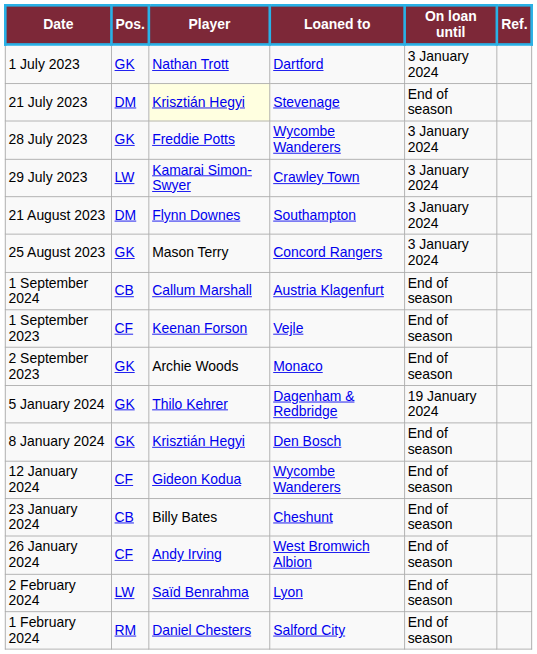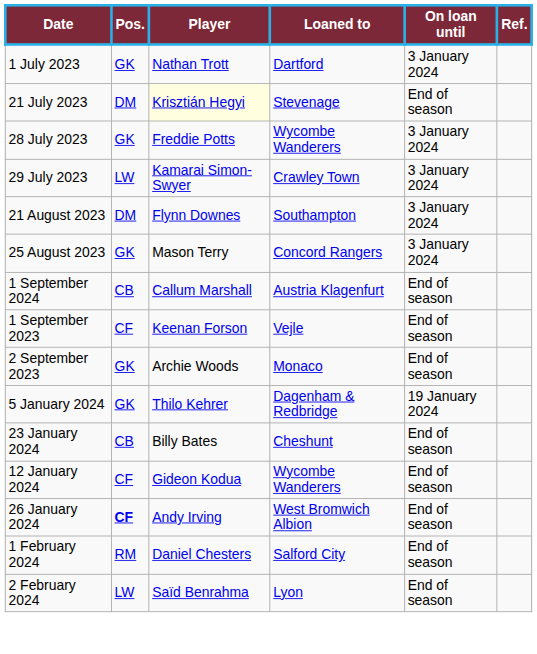 <table class="wikitable plainrowheaders sortable">
 <tr>
 <th style="background:#7D2838;color:white;border:3px solid #29B1E6">Date</th>
 <th style="background:#7D2838;color:white;border:3px solid #29B1E6">Pos.</th>
 <th style="background:#7D2838;color:white;border:3px solid #29B1E6">Player</th>
 <th style="background:#7D2838;color:white;border:3px solid #29B1E6">Loaned to</th>
 <th style="background:#7D2838;color:white;border:3px solid #29B1E6">On loan until</th>
 <th style="background:#7D2838;color:white;border:3px solid #29B1E6">Ref.</th>
 </tr>
 <tr>
 <td>1 July 2023</td>
 <td><a href='#'>GK</a></td>
 <td> <a href='#'>Nathan Trott</a></td>
 <td> <a href='#'>Dartford</a></td>
 <td>3 January 2024</td>
 <td></td>
 </tr>
 <tr>
 <td>21 July 2023</td>
 <td><a href='#'>DM</a></td>
 <td style="background: lightyellow;"> <a href='#'>Krisztián Hegyi</a></td>
 <td> <a href='#'>Stevenage</a></td>
 <td>End of season</td>
 <td></td>
 </tr>
 <tr>
 <td>28 July 2023</td>
 <td><a href='#'>GK</a></td>
 <td> <a href='#'>Freddie Potts</a></td>
 <td> <a href='#'>Wycombe Wanderers</a></td>
 <td>3 January 2024</td>
 <td></td>
 </tr>
 <tr>
 <td>29 July 2023</td>
 <td><a href='#'>LW</a></td>
 <td> <a href='#'>Kamarai Simon-Swyer</a></td>
 <td> <a href='#'>Crawley Town</a></td>
 <td>3 January 2024</td>
 <td></td>
 </tr>
 <tr>
 <td>21 August 2023</td>
 <td><a href='#'>DM</a></td>
 <td> <a href='#'>Flynn Downes</a></td>
 <td> <a href='#'>Southampton</a></td>
 <td>3 January 2024</td>
 <td></td>
 </tr>
 <tr>
 <td>25 August 2023</td>
 <td><a href='#'>GK</a></td>
 <td> Mason Terry</td>
 <td> <a href='#'>Concord Rangers</a></td>
 <td>3 January 2024</td>
 <td></td>
 </tr>
 <tr>
 <td>1 September 2024</td>
 <td><a href='#'>CB</a></td>
 <td> <a href='#'>Callum Marshall</a></td>
 <td> <a href='#'>Austria Klagenfurt</a></td>
 <td>End of season</td>
 <td></td>
 </tr>
 <tr>
 <td>1 September 2023</td>
 <td><a href='#'>CF</a></td>
 <td> <a href='#'>Keenan Forson</a></td>
 <td> <a href='#'>Vejle</a></td>
 <td>End of season</td>
 <td></td>
 </tr>
 <tr>
 <td>2 September 2023</td>
 <td><a href='#'>GK</a></td>
 <td> Archie Woods</td>
 <td> <a href='#'>Monaco</a></td>
 <td>End of season</td>
 <td></td>
 </tr>
 <tr>
 <td>5 January 2024</td>
 <td><a href='#'>GK</a></td>
 <td> <a href='#'>Thilo Kehrer</a></td>
 <td> <a href='#'>Dagenham & Redbridge</a></td>
 <td>19 January 2024</td>
 <td></td>
 </tr>
 <tr>
-<td>8 January 2024</td>
-<td><a href='#'>GK</a></td>
-<td> <a href='#'>Krisztián Hegyi</a></td>
-<td> <a href='#'>Den Bosch</a></td>
+<td>23 January 2024</td>
+<td><a href='#'>CB</a></td>
+<td> Billy Bates</td>
+<td> <a href='#'>Cheshunt</a></td>
 <td>End of season</td>
 <td></td>
 </tr>
 <tr>
 <td>12 January 2024</td>
 <td><a href='#'>CF</a></td>
 <td> <a href='#'>Gideon Kodua</a></td>
 <td> <a href='#'>Wycombe Wanderers</a></td>
 <td>End of season</td>
 <td></td>
 </tr>
 <tr>
-<td>23 January 2024</td>
-<td><a href='#'>CB</a></td>
-<td> Billy Bates</td>
-<td> <a href='#'>Cheshunt</a></td>
+<td>26 January 2024</td>
+<td><strong><a href='#'>CF</a></strong></td>
+<td> <a href='#'>Andy Irving</a></td>
+<td> <a href='#'>West Bromwich Albion</a></td>
 <td>End of season</td>
 <td></td>
 </tr>
 <tr>
-<td>26 January 2024</td>
-<td><a href='#'>CF</a></td>
-<td> <a href='#'>Andy Irving</a></td>
-<td> <a href='#'>West Bromwich Albion</a></td>
+<td>1 February 2024</td>
+<td><a href='#'>RM</a></td>
+<td> <a href='#'>Daniel Chesters</a></td>
+<td> <a href='#'>Salford City</a></td>
 <td>End of season</td>
 <td></td>
 </tr>
 <tr>
 <td>2 February 2024</td>
 <td><a href='#'>LW</a></td>
 <td> <a href='#'>Saïd Benrahma</a></td>
 <td> <a href='#'>Lyon</a></td>
 <td>End of season</td>
 <td></td>
 </tr>
-<tr>
-<td>1 February 2024</td>
-<td><a href='#'>RM</a></td>
-<td> <a href='#'>Daniel Chesters</a></td>
-<td> <a href='#'>Salford City</a></td>
-<td>End of season</td>
-<td></td>
-</tr>
 </table>
